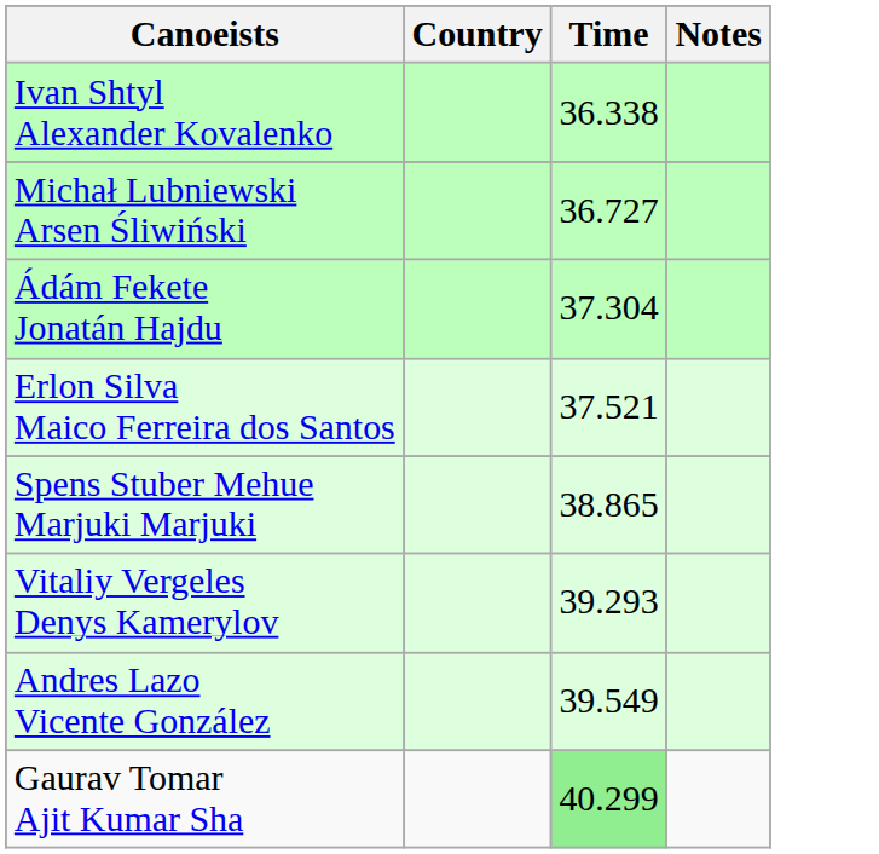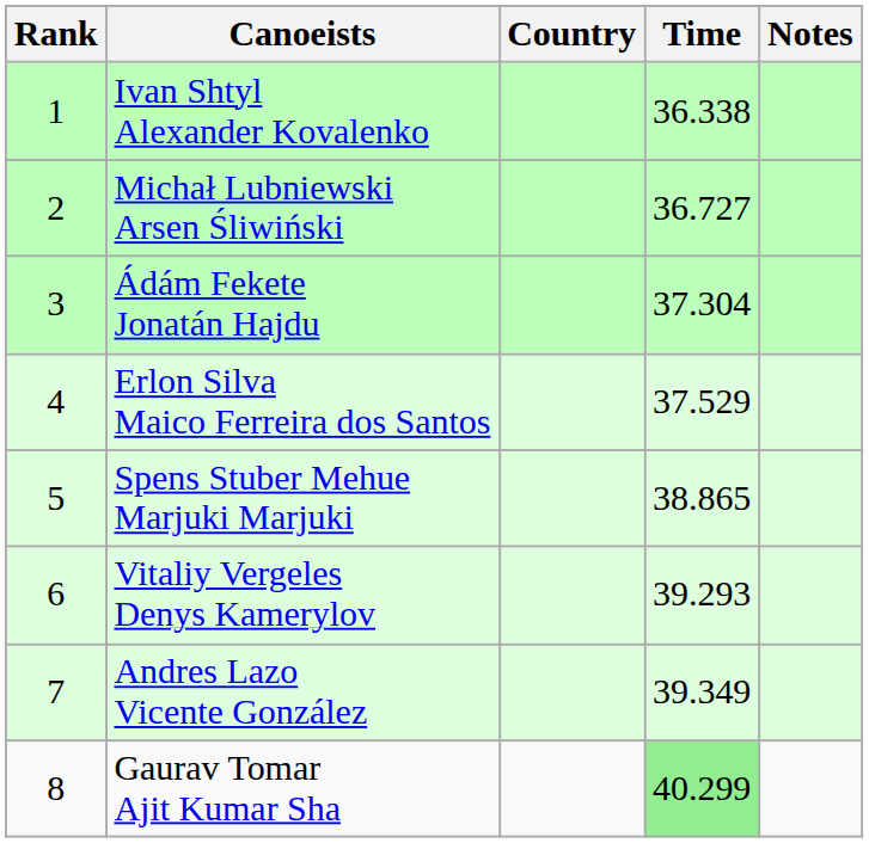 <table class="wikitable" style="text-align:center">
 <tr>
+<th>Rank</th>
 <th>Canoeists</th>
 <th>Country</th>
 <th>Time</th>
 <th>Notes</th>
 </tr>
 <tr bgcolor=bbffbb>
+<td>1</td>
 <td align="left"><a href='#'>Ivan Shtyl</a><br><a href='#'>Alexander Kovalenko</a></td>
 <td align="left"></td>
 <td>36.338</td>
 <td></td>
 </tr>
 <tr bgcolor=bbffbb>
+<td>2</td>
 <td align="left"><a href='#'>Michał Lubniewski</a><br><a href='#'>Arsen Śliwiński</a></td>
 <td align="left"></td>
 <td>36.727</td>
 <td></td>
 </tr>
 <tr bgcolor=bbffbb>
+<td>3</td>
 <td align="left"><a href='#'>Ádám Fekete</a><br><a href='#'>Jonatán Hajdu</a></td>
 <td align="left"></td>
 <td>37.304</td>
 <td></td>
 </tr>
 <tr bgcolor=ddffdd>
+<td>4</td>
 <td align="left"><a href='#'>Erlon Silva</a><br><a href='#'>Maico Ferreira dos Santos</a></td>
 <td align="left"></td>
-<td>37.521</td>
+<td>37.529</td>
 <td></td>
 </tr>
 <tr bgcolor=ddffdd>
+<td>5</td>
 <td align="left"><a href='#'>Spens Stuber Mehue</a><br><a href='#'>Marjuki Marjuki</a></td>
 <td align="left"></td>
 <td>38.865</td>
 <td></td>
 </tr>
 <tr bgcolor=ddffdd>
+<td>6</td>
 <td align="left"><a href='#'>Vitaliy Vergeles</a><br><a href='#'>Denys Kamerylov</a></td>
 <td align="left"></td>
 <td>39.293</td>
 <td></td>
 </tr>
 <tr bgcolor=ddffdd>
+<td>7</td>
 <td align="left"><a href='#'>Andres Lazo</a><br><a href='#'>Vicente González</a></td>
 <td align="left"></td>
-<td>39.549</td>
+<td>39.349</td>
 <td></td>
 </tr>
 <tr>
+<td>8</td>
 <td align="left">Gaurav Tomar<br><a href='#'>Ajit Kumar Sha</a></td>
 <td align="left"></td>
 <td style="background: lightgreen;">40.299</td>
 <td></td>
 </tr>
 </table>
